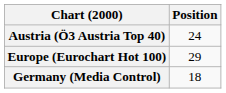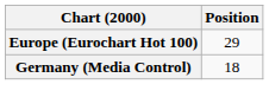 <table class="wikitable sortable plainrowheaders">
 <tr>
 <th scope="col">Chart (2000)</th>
 <th scope="col">Position</th>
-</tr>
-<tr>
-<th scope="row">Austria (Ö3 Austria Top 40)</th>
-<td align="center">24</td>
 </tr>
 <tr>
 <th scope="row">Europe (Eurochart Hot 100)</th>
 <td align="center">29</td>
 </tr>
 <tr>
 <th scope="row">Germany (Media Control)</th>
 <td align="center">18</td>
 </tr>
 </table>
